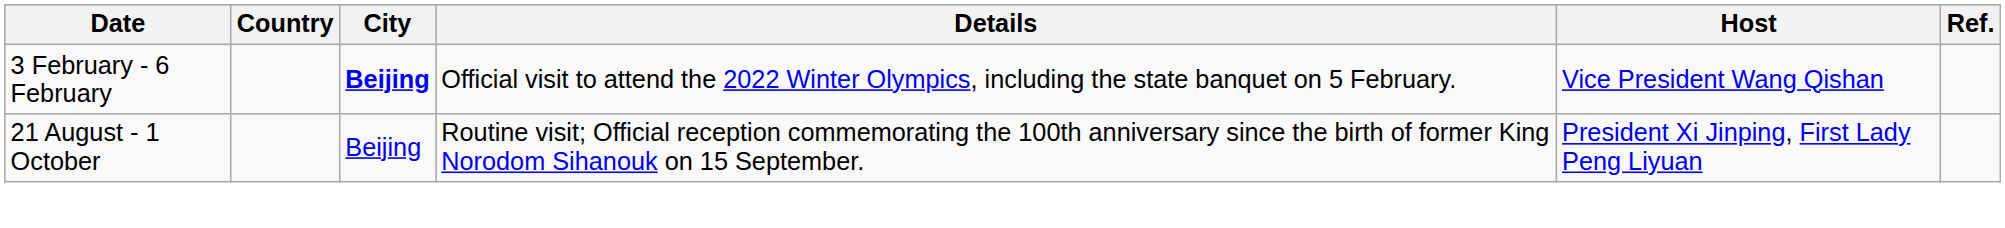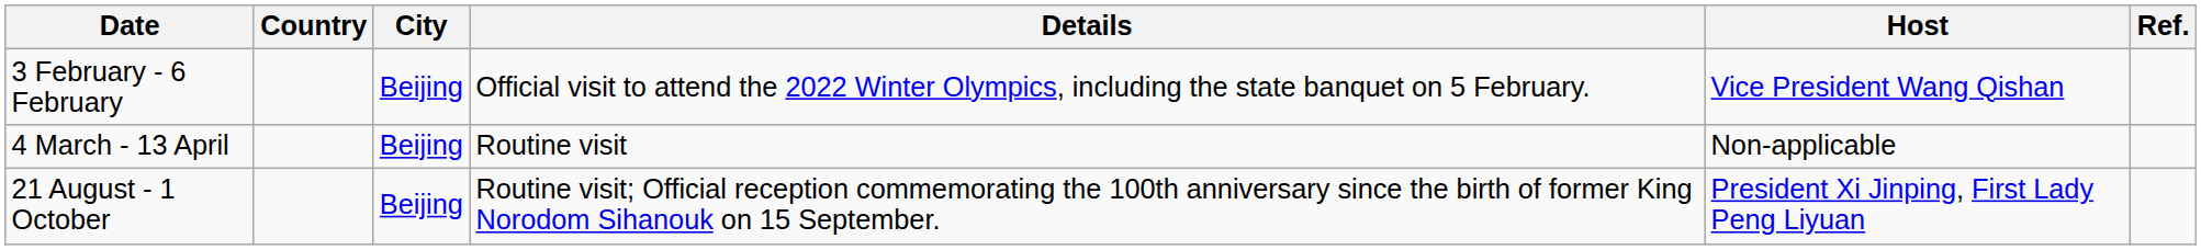 <table class="wikitable sortable" border="1" style="margin: 1em auto 1em auto">
 <tr>
 <th>Date</th>
 <th>Country</th>
 <th>City</th>
 <th>Details</th>
 <th>Host</th>
 <th>Ref.</th>
 </tr>
 <tr>
 <td>3 February - 6 February</td>
 <td></td>
-<td><strong><a href='#'>Beijing</a></strong></td>
+<td><a href='#'>Beijing</a></td>
 <td>Official visit to attend the <a href='#'>2022 Winter Olympics</a>, including the state banquet on 5 February.</td>
 <td><a href='#'>Vice President Wang Qishan</a></td>
+<td></td>
+</tr>
+<tr>
+<td>4 March - 13 April</td>
+<td></td>
+<td><a href='#'>Beijing</a></td>
+<td>Routine visit</td>
+<td>Non-applicable</td>
 <td></td>
 </tr>
 <tr>
 <td>21 August - 1 October</td>
 <td></td>
 <td><a href='#'>Beijing</a></td>
 <td>Routine visit; Official reception commemorating the 100th anniversary since the birth of former King <a href='#'>Norodom Sihanouk</a> on 15 September.</td>
 <td><a href='#'>President Xi Jinping</a>, <a href='#'>First Lady Peng Liyuan</a></td>
 <td></td>
 </tr>
 </table>
